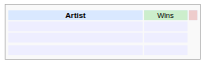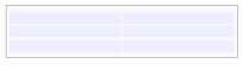 <table class="infobox" style="width: 25em; text-align: center; font-size: 70%; vertical-align: middle;">
 <tr>
 <td colspan="3" style="text-align:center;"></td>
-</tr>
-<tr style="background:#d9e8ff; text-align:center;">
-<th style="vertical-align: middle;">Artist</th>
-<td style="background:#cec; font-size:8pt; width:60px;">Wins</td>
-<td style="background:#ecc; font-size:8pt;"></td>
 </tr>
 <tr style="background:#eef;">
 <td style="text-align:center;"><br></td>
 <td></td>
 </tr>
 <tr style="background:#eef;">
 <td style="text-align:center;"><br></td>
 <td></td>
 </tr>
 <tr>
 </tr>
 <tr style="background:#eef;">
 <td style="text-align:center;"><br></td>
 <td></td>
 </tr>
 <tr>
 </tr>
 </table>
